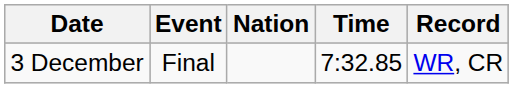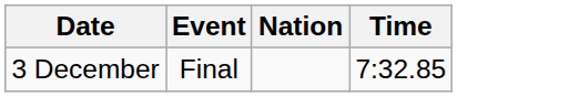 <table class=wikitable style=text-align:center>
 <tr>
 <th>Date</th>
 <th>Event</th>
 <th>Nation</th>
 <th>Time</th>
-<th>Record</th>
 </tr>
 <tr>
 <td>3 December</td>
 <td>Final</td>
 <td align=left></td>
 <td>7:32.85</td>
-<td><a href='#'>WR</a>, CR</td>
 </tr>
 </table>
